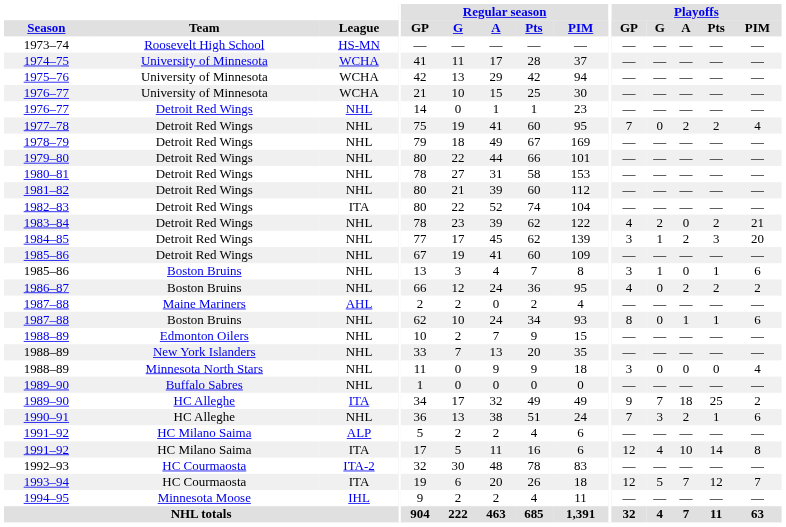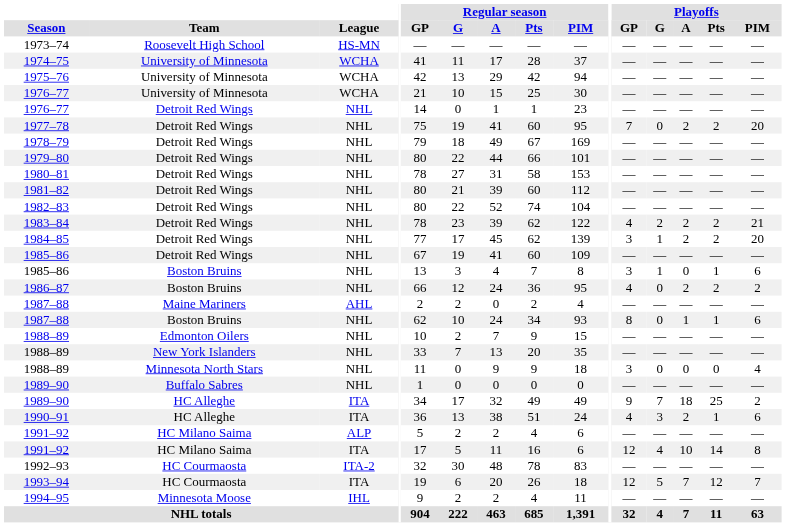 <table border="0" cellpadding="1" cellspacing="0" style="text-align:center; width:60em">
 <tr bgcolor="#e0e0e0">
 <th colspan="3" bgcolor="#ffffff"></th>
 <th rowspan="100" bgcolor="#ffffff"></th>
 <th colspan="5"><a href='#'>Regular season</a></th>
 <th rowspan="100" bgcolor="#ffffff"></th>
 <th colspan="5"><a href='#'>Playoffs</a></th>
 </tr>
 <tr bgcolor="#e0e0e0">
 <th><a href='#'>Season</a></th>
 <th>Team</th>
 <th>League</th>
 <th>GP</th>
 <th><a href='#'>G</a></th>
 <th><a href='#'>A</a></th>
 <th><a href='#'>Pts</a></th>
 <th><a href='#'>PIM</a></th>
 <th>GP</th>
 <th>G</th>
 <th>A</th>
 <th>Pts</th>
 <th>PIM</th>
 </tr>
 <tr>
 <td>1973–74</td>
 <td><a href='#'>Roosevelt High School</a></td>
 <td><a href='#'>HS-MN</a></td>
 <td>—</td>
 <td>—</td>
 <td>—</td>
 <td>—</td>
 <td>—</td>
 <td>—</td>
 <td>—</td>
 <td>—</td>
 <td>—</td>
 <td>—</td>
 </tr>
 <tr bgcolor="#f0f0f0">
 <td><a href='#'>1974–75</a></td>
 <td><a href='#'>University of Minnesota</a></td>
 <td><a href='#'>WCHA</a></td>
 <td>41</td>
 <td>11</td>
 <td>17</td>
 <td>28</td>
 <td>37</td>
 <td>—</td>
 <td>—</td>
 <td>—</td>
 <td>—</td>
 <td>—</td>
 </tr>
 <tr>
 <td><a href='#'>1975–76</a></td>
 <td>University of Minnesota</td>
 <td>WCHA</td>
 <td>42</td>
 <td>13</td>
 <td>29</td>
 <td>42</td>
 <td>94</td>
 <td>—</td>
 <td>—</td>
 <td>—</td>
 <td>—</td>
 <td>—</td>
 </tr>
 <tr bgcolor="#f0f0f0">
 <td><a href='#'>1976–77</a></td>
 <td>University of Minnesota</td>
 <td>WCHA</td>
 <td>21</td>
 <td>10</td>
 <td>15</td>
 <td>25</td>
 <td>30</td>
 <td>—</td>
 <td>—</td>
 <td>—</td>
 <td>—</td>
 <td>—</td>
 </tr>
 <tr>
 <td><a href='#'>1976–77</a></td>
 <td><a href='#'>Detroit Red Wings</a></td>
 <td><a href='#'>NHL</a></td>
 <td>14</td>
 <td>0</td>
 <td>1</td>
 <td>1</td>
 <td>23</td>
 <td>—</td>
 <td>—</td>
 <td>—</td>
 <td>—</td>
 <td>—</td>
 </tr>
 <tr bgcolor="#f0f0f0">
 <td><a href='#'>1977–78</a></td>
 <td>Detroit Red Wings</td>
 <td>NHL</td>
 <td>75</td>
 <td>19</td>
 <td>41</td>
 <td>60</td>
 <td>95</td>
 <td>7</td>
 <td>0</td>
 <td>2</td>
 <td>2</td>
-<td>4</td>
+<td>20</td>
 </tr>
 <tr>
 <td><a href='#'>1978–79</a></td>
 <td>Detroit Red Wings</td>
 <td>NHL</td>
 <td>79</td>
 <td>18</td>
 <td>49</td>
 <td>67</td>
 <td>169</td>
 <td>—</td>
 <td>—</td>
 <td>—</td>
 <td>—</td>
 <td>—</td>
 </tr>
 <tr bgcolor="#f0f0f0">
 <td><a href='#'>1979–80</a></td>
 <td>Detroit Red Wings</td>
 <td>NHL</td>
 <td>80</td>
 <td>22</td>
 <td>44</td>
 <td>66</td>
 <td>101</td>
 <td>—</td>
 <td>—</td>
 <td>—</td>
 <td>—</td>
 <td>—</td>
 </tr>
 <tr>
 <td><a href='#'>1980–81</a></td>
 <td>Detroit Red Wings</td>
 <td>NHL</td>
 <td>78</td>
 <td>27</td>
 <td>31</td>
 <td>58</td>
 <td>153</td>
 <td>—</td>
 <td>—</td>
 <td>—</td>
 <td>—</td>
 <td>—</td>
 </tr>
 <tr bgcolor="#f0f0f0">
 <td><a href='#'>1981–82</a></td>
 <td>Detroit Red Wings</td>
 <td>NHL</td>
 <td>80</td>
 <td>21</td>
 <td>39</td>
 <td>60</td>
 <td>112</td>
 <td>—</td>
 <td>—</td>
 <td>—</td>
 <td>—</td>
 <td>—</td>
 </tr>
 <tr>
 <td><a href='#'>1982–83</a></td>
 <td>Detroit Red Wings</td>
-<td>ITA</td>
+<td>NHL</td>
 <td>80</td>
 <td>22</td>
 <td>52</td>
 <td>74</td>
 <td>104</td>
 <td>—</td>
 <td>—</td>
 <td>—</td>
 <td>—</td>
 <td>—</td>
 </tr>
 <tr bgcolor="#f0f0f0">
 <td><a href='#'>1983–84</a></td>
 <td>Detroit Red Wings</td>
 <td>NHL</td>
 <td>78</td>
 <td>23</td>
 <td>39</td>
 <td>62</td>
 <td>122</td>
 <td>4</td>
 <td>2</td>
-<td>0</td>
+<td>2</td>
 <td>2</td>
 <td>21</td>
 </tr>
 <tr>
 <td><a href='#'>1984–85</a></td>
 <td>Detroit Red Wings</td>
 <td>NHL</td>
 <td>77</td>
 <td>17</td>
 <td>45</td>
 <td>62</td>
 <td>139</td>
 <td>3</td>
 <td>1</td>
 <td>2</td>
-<td>3</td>
+<td>2</td>
 <td>20</td>
 </tr>
 <tr bgcolor="#f0f0f0">
 <td><a href='#'>1985–86</a></td>
 <td>Detroit Red Wings</td>
 <td>NHL</td>
 <td>67</td>
 <td>19</td>
 <td>41</td>
 <td>60</td>
 <td>109</td>
 <td>—</td>
 <td>—</td>
 <td>—</td>
 <td>—</td>
 <td>—</td>
 </tr>
 <tr>
 <td>1985–86</td>
 <td><a href='#'>Boston Bruins</a></td>
 <td>NHL</td>
 <td>13</td>
 <td>3</td>
 <td>4</td>
 <td>7</td>
 <td>8</td>
 <td>3</td>
 <td>1</td>
 <td>0</td>
 <td>1</td>
 <td>6</td>
 </tr>
 <tr bgcolor="#f0f0f0">
 <td><a href='#'>1986–87</a></td>
 <td>Boston Bruins</td>
 <td>NHL</td>
 <td>66</td>
 <td>12</td>
 <td>24</td>
 <td>36</td>
 <td>95</td>
 <td>4</td>
 <td>0</td>
 <td>2</td>
 <td>2</td>
 <td>2</td>
 </tr>
 <tr>
 <td><a href='#'>1987–88</a></td>
 <td><a href='#'>Maine Mariners</a></td>
 <td><a href='#'>AHL</a></td>
 <td>2</td>
 <td>2</td>
 <td>0</td>
 <td>2</td>
 <td>4</td>
 <td>—</td>
 <td>—</td>
 <td>—</td>
 <td>—</td>
 <td>—</td>
 </tr>
 <tr bgcolor="#f0f0f0">
 <td><a href='#'>1987–88</a></td>
 <td>Boston Bruins</td>
 <td>NHL</td>
 <td>62</td>
 <td>10</td>
 <td>24</td>
 <td>34</td>
 <td>93</td>
 <td>8</td>
 <td>0</td>
 <td>1</td>
 <td>1</td>
 <td>6</td>
 </tr>
 <tr>
 <td><a href='#'>1988–89</a></td>
 <td><a href='#'>Edmonton Oilers</a></td>
 <td>NHL</td>
 <td>10</td>
 <td>2</td>
 <td>7</td>
 <td>9</td>
 <td>15</td>
 <td>—</td>
 <td>—</td>
 <td>—</td>
 <td>—</td>
 <td>—</td>
 </tr>
 <tr bgcolor="#f0f0f0">
 <td>1988–89</td>
 <td><a href='#'>New York Islanders</a></td>
 <td>NHL</td>
 <td>33</td>
 <td>7</td>
 <td>13</td>
 <td>20</td>
 <td>35</td>
 <td>—</td>
 <td>—</td>
 <td>—</td>
 <td>—</td>
 <td>—</td>
 </tr>
 <tr>
 <td>1988–89</td>
 <td><a href='#'>Minnesota North Stars</a></td>
 <td>NHL</td>
 <td>11</td>
 <td>0</td>
 <td>9</td>
 <td>9</td>
 <td>18</td>
 <td>3</td>
 <td>0</td>
 <td>0</td>
 <td>0</td>
 <td>4</td>
 </tr>
 <tr bgcolor="#f0f0f0">
 <td><a href='#'>1989–90</a></td>
 <td><a href='#'>Buffalo Sabres</a></td>
 <td>NHL</td>
 <td>1</td>
 <td>0</td>
 <td>0</td>
 <td>0</td>
 <td>0</td>
 <td>—</td>
 <td>—</td>
 <td>—</td>
 <td>—</td>
 <td>—</td>
 </tr>
 <tr>
 <td><a href='#'>1989–90</a></td>
 <td><a href='#'>HC Alleghe</a></td>
 <td><a href='#'>ITA</a></td>
 <td>34</td>
 <td>17</td>
 <td>32</td>
 <td>49</td>
 <td>49</td>
 <td>9</td>
 <td>7</td>
 <td>18</td>
 <td>25</td>
 <td>2</td>
 </tr>
 <tr bgcolor="#f0f0f0">
 <td><a href='#'>1990–91</a></td>
 <td>HC Alleghe</td>
-<td>NHL</td>
+<td>ITA</td>
 <td>36</td>
 <td>13</td>
 <td>38</td>
 <td>51</td>
 <td>24</td>
-<td>7</td>
+<td>4</td>
 <td>3</td>
 <td>2</td>
 <td>1</td>
 <td>6</td>
 </tr>
 <tr>
 <td><a href='#'>1991–92</a></td>
 <td><a href='#'>HC Milano Saima</a></td>
 <td><a href='#'>ALP</a></td>
 <td>5</td>
 <td>2</td>
 <td>2</td>
 <td>4</td>
 <td>6</td>
 <td>—</td>
 <td>—</td>
 <td>—</td>
 <td>—</td>
 <td>—</td>
 </tr>
 <tr bgcolor="#f0f0f0">
 <td><a href='#'>1991–92</a></td>
 <td>HC Milano Saima</td>
 <td>ITA</td>
 <td>17</td>
 <td>5</td>
 <td>11</td>
 <td>16</td>
 <td>6</td>
 <td>12</td>
 <td>4</td>
 <td>10</td>
 <td>14</td>
 <td>8</td>
 </tr>
 <tr>
 <td>1992–93</td>
 <td><a href='#'>HC Courmaosta</a></td>
 <td><a href='#'>ITA-2</a></td>
 <td>32</td>
 <td>30</td>
 <td>48</td>
 <td>78</td>
 <td>83</td>
 <td>—</td>
 <td>—</td>
 <td>—</td>
 <td>—</td>
 <td>—</td>
 </tr>
 <tr bgcolor="#f0f0f0">
 <td><a href='#'>1993–94</a></td>
 <td>HC Courmaosta</td>
 <td>ITA</td>
 <td>19</td>
 <td>6</td>
 <td>20</td>
 <td>26</td>
 <td>18</td>
 <td>12</td>
 <td>5</td>
 <td>7</td>
 <td>12</td>
 <td>7</td>
 </tr>
 <tr>
 <td><a href='#'>1994–95</a></td>
 <td><a href='#'>Minnesota Moose</a></td>
 <td><a href='#'>IHL</a></td>
 <td>9</td>
 <td>2</td>
 <td>2</td>
 <td>4</td>
 <td>11</td>
 <td>—</td>
 <td>—</td>
 <td>—</td>
 <td>—</td>
 <td>—</td>
 </tr>
 <tr bgcolor="#e0e0e0">
 <th colspan="3">NHL totals</th>
 <th>904</th>
 <th>222</th>
 <th>463</th>
 <th>685</th>
 <th>1,391</th>
 <th>32</th>
 <th>4</th>
 <th>7</th>
 <th>11</th>
 <th>63</th>
 </tr>
 </table>
